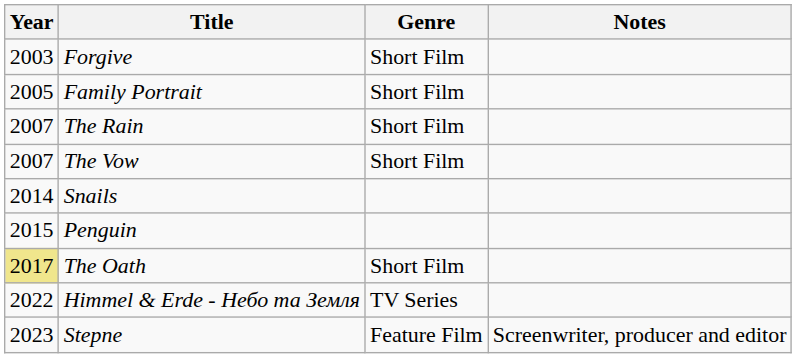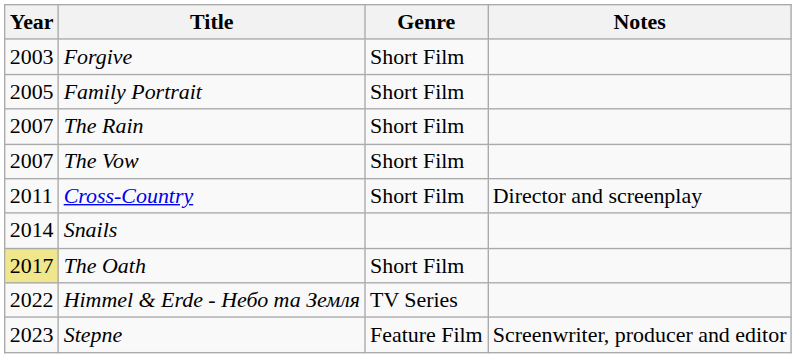 <table class="wikitable">
 <tr>
 <th><strong>Year</strong></th>
 <th>Title</th>
 <th>Genre</th>
 <th>Notes</th>
 </tr>
 <tr>
 <td>2003</td>
 <td><em>Forgive</em></td>
 <td>Short Film</td>
 <td></td>
 </tr>
 <tr>
 <td>2005</td>
 <td><em>Family Portrait</em></td>
 <td>Short Film</td>
 <td></td>
 </tr>
 <tr>
 <td>2007</td>
 <td><em>The Rain</em></td>
 <td>Short Film</td>
 <td></td>
 </tr>
 <tr>
 <td>2007</td>
 <td><em>The Vow</em></td>
 <td>Short Film</td>
 <td></td>
 </tr>
 <tr>
+<td>2011</td>
+<td><em><a href='#'>Cross-Country</a></em></td>
+<td>Short Film</td>
+<td>Director and screenplay</td>
+</tr>
+<tr>
 <td>2014</td>
 <td><em>Snails</em></td>
-<td></td>
-<td></td>
-</tr>
-<tr>
-<td>2015</td>
-<td><em>Penguin</em></td>
 <td></td>
 <td></td>
 </tr>
 <tr>
 <td style="background: khaki;">2017</td>
 <td><em>The Oath</em></td>
 <td>Short Film</td>
 <td></td>
 </tr>
 <tr>
 <td>2022</td>
 <td><em>Himmel & Erde - Небо та Земля</em></td>
 <td>TV Series</td>
 <td></td>
 </tr>
 <tr>
 <td>2023</td>
 <td><em>Stepne</em></td>
 <td>Feature Film</td>
 <td>Screenwriter, producer and editor</td>
 </tr>
 </table>
